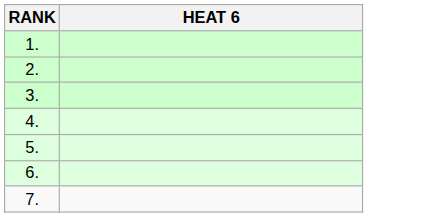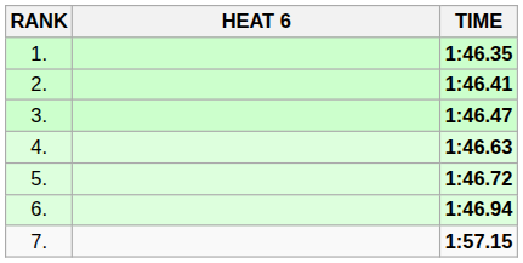 <table class="wikitable" style="border-collapse: collapse; font-size: 90%;">
 <tr>
 <th>RANK</th>
 <th align="left" style="width: 18em">HEAT 6</th>
+<th>TIME</th>
 </tr>
 <tr style="background:#ccffcc;">
 <td align="center">1.</td>
 <td></td>
+<td align="center"><strong>1:46.35</strong></td>
 </tr>
 <tr style="background:#ccffcc;">
 <td align="center">2.</td>
 <td></td>
+<td align="center"><strong>1:46.41</strong></td>
 </tr>
 <tr style="background:#ccffcc;">
 <td align="center">3.</td>
 <td></td>
+<td align="center"><strong>1:46.47</strong></td>
 </tr>
 <tr style="background:#ddffdd;">
 <td align="center">4.</td>
 <td></td>
+<td align="center"><strong>1:46.63</strong></td>
 </tr>
 <tr style="background:#ddffdd;">
 <td align="center">5.</td>
 <td></td>
+<td align="center"><strong>1:46.72</strong></td>
 </tr>
 <tr style="background:#ddffdd;">
 <td align="center">6.</td>
 <td></td>
+<td align="center"><strong>1:46.94</strong></td>
 </tr>
 <tr>
 <td align="center">7.</td>
 <td></td>
+<td align="center"><strong>1:57.15</strong></td>
 </tr>
 </table>
